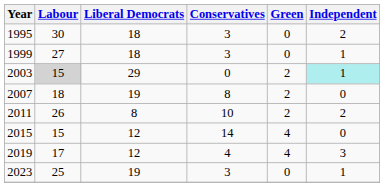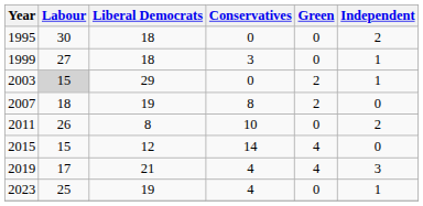 <table class="wikitable">
 <tr>
 <th>Year</th>
 <th><a href='#'>Labour</a></th>
 <th><a href='#'>Liberal Democrats</a></th>
 <th><a href='#'>Conservatives</a></th>
 <th><a href='#'>Green</a></th>
 <th><a href='#'>Independent</a></th>
 </tr>
 <tr style="text-align: center;">
 <td>1995</td>
 <td>30</td>
 <td>18</td>
-<td>3</td>
+<td>0</td>
 <td>0</td>
 <td>2</td>
 </tr>
 <tr style="text-align: center;">
 <td>1999</td>
 <td>27</td>
 <td>18</td>
 <td>3</td>
 <td>0</td>
 <td>1</td>
 </tr>
 <tr style="text-align: center;">
 <td>2003</td>
 <td style="background: lightgrey;">15</td>
 <td>29</td>
 <td>0</td>
 <td>2</td>
-<td style="background: paleturquoise;">1</td>
+<td>1</td>
 </tr>
 <tr style="text-align: center;">
 <td>2007</td>
 <td>18</td>
 <td>19</td>
 <td>8</td>
 <td>2</td>
 <td>0</td>
 </tr>
 <tr style="text-align: center;">
 <td>2011</td>
 <td>26</td>
 <td>8</td>
 <td>10</td>
-<td>2</td>
+<td>0</td>
 <td>2</td>
 </tr>
 <tr style="text-align: center;">
 <td>2015</td>
 <td>15</td>
 <td>12</td>
 <td>14</td>
 <td>4</td>
 <td>0</td>
 </tr>
 <tr style="text-align: center;">
 <td>2019</td>
 <td>17</td>
-<td>12</td>
+<td>21</td>
 <td>4</td>
 <td>4</td>
 <td>3</td>
 </tr>
 <tr style="text-align: center;">
 <td>2023</td>
 <td>25</td>
 <td>19</td>
-<td>3</td>
+<td>4</td>
 <td>0</td>
 <td>1</td>
 </tr>
 <tr>
 </tr>
 </table>
